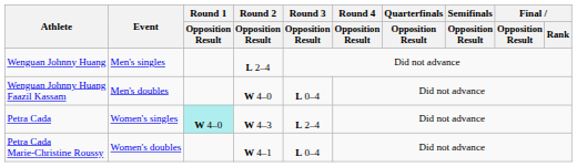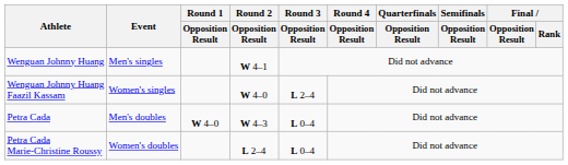 <table class="wikitable" style="font-size:90%">
 <tr>
 <th rowspan="2">Athlete</th>
 <th rowspan="2">Event</th>
 <th>Round 1</th>
 <th>Round 2</th>
 <th>Round 3</th>
 <th>Round 4</th>
 <th>Quarterfinals</th>
 <th>Semifinals</th>
 <th colspan=2>Final / </th>
 </tr>
 <tr style="font-size:95%">
 <th>Opposition<br>Result</th>
 <th>Opposition<br>Result</th>
 <th>Opposition<br>Result</th>
 <th>Opposition<br>Result</th>
 <th>Opposition<br>Result</th>
 <th>Opposition<br>Result</th>
 <th>Opposition<br>Result</th>
 <th>Rank</th>
 </tr>
 <tr align=center>
 <td align=left><a href='#'>Wenguan Johnny Huang</a></td>
 <td align=left><a href='#'>Men's singles</a></td>
 <td></td>
-<td><br><strong>L</strong> 2–4</td>
+<td><br><strong>W</strong> 4–1</td>
 <td colspan=6>Did not advance</td>
 </tr>
 <tr align=center>
 <td align=left><a href='#'>Wenguan Johnny Huang</a><br><a href='#'>Faazil Kassam</a></td>
-<td align=left><a href='#'>Men's doubles</a></td>
+<td align=left><a href='#'>Women's singles</a></td>
 <td></td>
 <td><br><strong>W</strong> 4–0</td>
-<td><br><strong>L</strong> 0–4</td>
+<td><br><strong>L</strong> 2–4</td>
 <td colspan=5>Did not advance</td>
 </tr>
 <tr align=center>
 <td align=left><a href='#'>Petra Cada</a></td>
-<td align=left><a href='#'>Women's singles</a></td>
-<td style="background: paleturquoise;"><br><strong>W</strong> 4–0</td>
+<td align=left><a href='#'>Men's doubles</a></td>
+<td><br><strong>W</strong> 4–0</td>
 <td><br><strong>W</strong> 4–3</td>
-<td><br><strong>L</strong> 2–4</td>
+<td><br><strong>L</strong> 0–4</td>
 <td colspan=5>Did not advance</td>
 </tr>
 <tr align=center>
 <td align=left><a href='#'>Petra Cada</a><br><a href='#'>Marie-Christine Roussy</a></td>
 <td align=left><a href='#'>Women's doubles</a></td>
 <td></td>
-<td><br><strong>W</strong> 4–1</td>
+<td><br><strong>L</strong> 2–4</td>
 <td><br><strong>L</strong> 0–4</td>
 <td colspan=5>Did not advance</td>
 </tr>
 </table>
